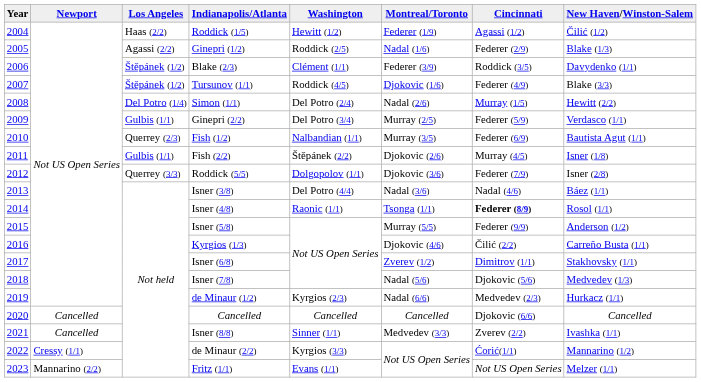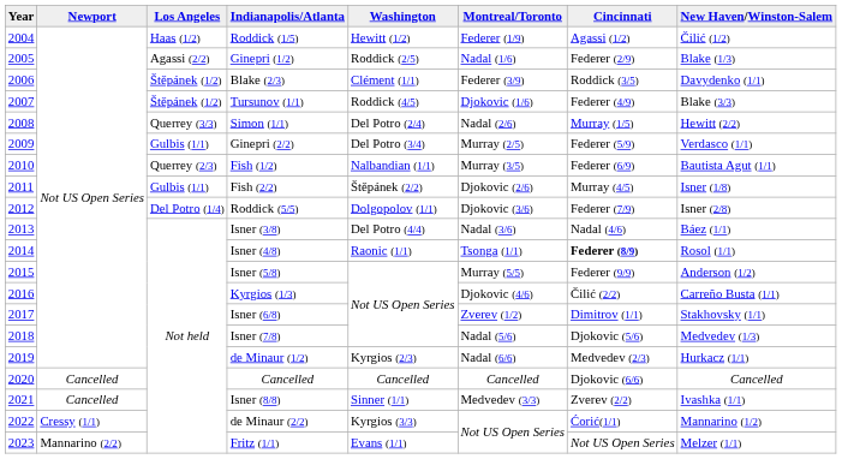 <table cellpadding=3 cellspacing=0 border=1 style="font-size: 95%; border: #aaa solid 1px; border-collapse:collapse">
 <tr bgcolor=efefef>
 <th>Year</th>
 <th><a href='#'>Newport</a></th>
 <th><a href='#'>Los Angeles</a></th>
 <th><a href='#'>Indianapolis/Atlanta</a></th>
 <th><a href='#'>Washington</a></th>
 <th><a href='#'>Montreal/Toronto</a></th>
 <th><a href='#'>Cincinnati</a></th>
 <th><a href='#'>New Haven</a>/<a href='#'>Winston-Salem</a></th>
 </tr>
 <tr>
 <td><a href='#'>2004</a></td>
 <td rowspan="16" align="center"><em>Not US Open Series</em></td>
-<td> Haas <small>(<a href='#'>2/2</a>)</small></td>
+<td> <a href='#'>Haas</a> <small>(<a href='#'>1/2</a>)</small></td>
 <td> <a href='#'>Roddick</a> <small>(<a href='#'>1/5</a>)</small></td>
 <td> <a href='#'>Hewitt</a> <small>(<a href='#'>1/2</a>)</small></td>
 <td> <a href='#'>Federer</a> <small>(<a href='#'>1/9</a>)</small></td>
 <td> <a href='#'>Agassi</a> <small>(<a href='#'>1/2</a>)</small></td>
 <td> <a href='#'>Čilić</a> <small>(<a href='#'>1/2</a>)</small></td>
 </tr>
 <tr>
 <td><a href='#'>2005</a></td>
 <td> Agassi <small>(<a href='#'>2/2</a>)</small></td>
 <td> <a href='#'>Ginepri</a> <small>(<a href='#'>1/2</a>)</small></td>
 <td> Roddick <small>(<a href='#'>2/5</a>)</small></td>
 <td> <a href='#'>Nadal</a> <small>(<a href='#'>1/6</a>)</small></td>
 <td> Federer <small>(<a href='#'>2/9</a>)</small></td>
 <td> <a href='#'>Blake</a> <small>(<a href='#'>1/3</a>)</small></td>
 </tr>
 <tr>
 <td><a href='#'>2006</a></td>
 <td> <a href='#'>Štěpánek</a> <small>(<a href='#'>1/2</a>)</small></td>
 <td> Blake <small>(<a href='#'>2/3</a>)</small></td>
 <td> <a href='#'>Clément</a> <small>(<a href='#'>1/1</a>)</small></td>
 <td> Federer <small>(<a href='#'>3/9</a>)</small></td>
 <td> Roddick <small>(<a href='#'>3/5</a>)</small></td>
 <td> <a href='#'>Davydenko</a> <small>(<a href='#'>1/1</a>)</small></td>
 </tr>
 <tr>
 <td><a href='#'>2007</a></td>
 <td> <a href='#'>Štěpánek</a> <small>(<a href='#'>1/2</a>)</small></td>
 <td> <a href='#'>Tursunov</a> <small>(<a href='#'>1/1</a>)</small></td>
 <td> Roddick <small>(<a href='#'>4/5</a>)</small></td>
 <td> <a href='#'>Djokovic</a> <small>(<a href='#'>1/6</a>)</small></td>
 <td> Federer <small>(<a href='#'>4/9</a>)</small></td>
 <td> Blake <small>(<a href='#'>3/3</a>)</small></td>
 </tr>
 <tr>
 <td><a href='#'>2008</a></td>
-<td> <a href='#'>Del Potro</a> <small>(<a href='#'>1/4</a>)</small></td>
+<td> Querrey <small>(<a href='#'>3/3</a>)</small></td>
 <td> <a href='#'>Simon</a> <small>(<a href='#'>1/1</a>)</small></td>
 <td> Del Potro <small>(<a href='#'>2/4</a>)</small></td>
 <td> Nadal <small>(<a href='#'>2/6</a>)</small></td>
 <td> <a href='#'>Murray</a> <small>(<a href='#'>1/5</a>)</small></td>
 <td> <a href='#'>Hewitt</a> <small>(<a href='#'>2/2</a>)</small></td>
 </tr>
 <tr>
 <td><a href='#'>2009</a></td>
 <td> <a href='#'>Gulbis</a> <small>(<a href='#'>1/1</a>)</small></td>
 <td> Ginepri <small>(<a href='#'>2/2</a>)</small></td>
 <td> Del Potro <small>(<a href='#'>3/4</a>)</small></td>
 <td> Murray <small>(<a href='#'>2/5</a>)</small></td>
 <td> Federer <small>(<a href='#'>5/9</a>)</small></td>
 <td> <a href='#'>Verdasco</a> <small>(<a href='#'>1/1</a>)</small></td>
 </tr>
 <tr>
 <td><a href='#'>2010</a></td>
 <td> Querrey <small>(<a href='#'>2/3</a>)</small></td>
 <td> <a href='#'>Fish</a> <small>(<a href='#'>1/2</a>)</small></td>
 <td> <a href='#'>Nalbandian</a> <small>(<a href='#'>1/1</a>)</small></td>
 <td> Murray <small>(<a href='#'>3/5</a>)</small></td>
 <td> Federer <small>(<a href='#'>6/9</a>)</small></td>
 <td> <a href='#'>Bautista Agut</a> <small>(<a href='#'>1/1</a>)</small></td>
 </tr>
 <tr>
 <td><a href='#'>2011</a></td>
 <td> <a href='#'>Gulbis</a> <small>(<a href='#'>1/1</a>)</small></td>
 <td> Fish <small>(<a href='#'>2/2</a>)</small></td>
 <td> Štěpánek <small>(<a href='#'>2/2</a>)</small></td>
 <td> Djokovic <small>(<a href='#'>2/6</a>)</small></td>
 <td> Murray <small>(<a href='#'>4/5</a>)</small></td>
 <td> <a href='#'>Isner</a> <small>(<a href='#'>1/8</a>)</small></td>
 </tr>
 <tr>
 <td><a href='#'>2012</a></td>
-<td> Querrey <small>(<a href='#'>3/3</a>)</small></td>
+<td> <a href='#'>Del Potro</a> <small>(<a href='#'>1/4</a>)</small></td>
 <td> Roddick <small>(<a href='#'>5/5</a>)</small></td>
 <td> <a href='#'>Dolgopolov</a> <small>(<a href='#'>1/1</a>)</small></td>
 <td> Djokovic <small>(<a href='#'>3/6</a>)</small></td>
 <td> Federer <small>(<a href='#'>7/9</a>)</small></td>
 <td> Isner <small>(<a href='#'>2/8</a>)</small></td>
 </tr>
 <tr>
 <td><a href='#'>2013</a></td>
 <td rowspan=11 align="center"><em>Not held</em></td>
 <td> Isner <small>(<a href='#'>3/8</a>)</small></td>
 <td> Del Potro <small>(<a href='#'>4/4</a>)</small></td>
 <td> Nadal <small>(<a href='#'>3/6</a>)</small></td>
 <td> Nadal <small>(<a href='#'>4/6</a>)</small></td>
 <td> <a href='#'>Báez</a> <small>(<a href='#'>1/1</a>)</small></td>
 </tr>
 <tr>
 <td><a href='#'>2014</a></td>
 <td> Isner <small>(<a href='#'>4/8</a>)</small></td>
 <td> <a href='#'>Raonic</a> <small>(<a href='#'>1/1</a>)</small></td>
 <td> <a href='#'>Tsonga</a> <small>(<a href='#'>1/1</a>)</small></td>
 <td><strong> Federer <small>(<a href='#'>8/9</a>)</small></strong></td>
 <td> <a href='#'>Rosol</a> <small>(<a href='#'>1/1</a>)</small></td>
 </tr>
 <tr>
 <td><a href='#'>2015</a></td>
 <td> Isner <small>(<a href='#'>5/8</a>)</small></td>
 <td rowspan=4 align="center"><em>Not US Open Series</em></td>
 <td> Murray <small>(<a href='#'>5/5</a>)</small></td>
 <td> Federer <small>(<a href='#'>9/9</a>)</small></td>
 <td> <a href='#'>Anderson</a> <small>(<a href='#'>1/2</a>)</small></td>
 </tr>
 <tr>
 <td><a href='#'>2016</a></td>
 <td> <a href='#'>Kyrgios</a> <small>(<a href='#'>1/3</a>)</small></td>
 <td> Djokovic <small>(<a href='#'>4/6</a>)</small></td>
 <td> Čilić <small>(<a href='#'>2/2</a>)</small></td>
 <td> <a href='#'>Carreño Busta</a> <small>(<a href='#'>1/1</a>)</small></td>
 </tr>
 <tr>
 <td><a href='#'>2017</a></td>
 <td> Isner <small>(<a href='#'>6/8</a>)</small></td>
 <td> <a href='#'>Zverev</a> <small>(<a href='#'>1/2</a>)</small></td>
 <td> <a href='#'>Dimitrov</a> <small>(<a href='#'>1/1</a>)</small></td>
 <td> <a href='#'>Stakhovsky</a> <small>(<a href='#'>1/1</a>)</small></td>
 </tr>
 <tr>
 <td><a href='#'>2018</a></td>
 <td> Isner <small>(<a href='#'>7/8</a>)</small></td>
 <td> Nadal <small>(<a href='#'>5/6</a>)</small></td>
 <td> Djokovic <small>(<a href='#'>5/6</a>)</small></td>
 <td> <a href='#'>Medvedev</a> <small>(<a href='#'>1/3</a>)</small></td>
 </tr>
 <tr>
 <td><a href='#'>2019</a></td>
 <td> <a href='#'>de Minaur</a> <small>(<a href='#'>1/2</a>)</small></td>
 <td> Kyrgios <small>(<a href='#'>2/3</a>)</small></td>
 <td> Nadal <small>(<a href='#'>6/6</a>)</small></td>
 <td> Medvedev <small>(<a href='#'>2/3</a>)</small></td>
 <td> <a href='#'>Hurkacz</a> <small>(<a href='#'>1/1</a>)</small></td>
 </tr>
 <tr>
 <td><a href='#'>2020</a></td>
 <td align="center"><em>Cancelled</em></td>
 <td align="center"><em>Cancelled</em></td>
 <td align="center"><em>Cancelled</em></td>
 <td align="center"><em>Cancelled</em></td>
 <td> Djokovic <small>(<a href='#'>6/6</a>)</small></td>
 <td align="center"><em>Cancelled</em></td>
 </tr>
 <tr>
 <td><a href='#'>2021</a></td>
 <td align="center"><em>Cancelled</em></td>
 <td> Isner <small>(<a href='#'>8/8</a>)</small></td>
 <td> <a href='#'>Sinner</a> <small>(<a href='#'>1/1</a>)</small></td>
 <td> Medvedev <small>(<a href='#'>3/3</a>)</small></td>
 <td> Zverev <small>(<a href='#'>2/2</a>)</small></td>
 <td> <a href='#'>Ivashka</a> <small>(<a href='#'>1/1</a>)</small></td>
 </tr>
 <tr>
 <td><a href='#'>2022</a></td>
 <td> <a href='#'>Cressy</a> <small>(<a href='#'>1/1</a>)</small></td>
 <td> de Minaur <small>(<a href='#'>2/2</a>)</small></td>
 <td> Kyrgios <small>(<a href='#'>3/3</a>)</small></td>
 <td rowspan="2" align="center"><em>Not US Open Series</em></td>
 <td> <a href='#'>Ćorić</a><small>(<a href='#'>1/1</a>)</small></td>
 <td> <a href='#'>Mannarino</a> <small>(<a href='#'>1/2</a>)</small></td>
 </tr>
 <tr>
 <td><a href='#'>2023</a></td>
 <td> Mannarino <small>(<a href='#'>2/2</a>)</small></td>
 <td> <a href='#'>Fritz</a> <small>(<a href='#'>1/1</a>)</small></td>
 <td> <a href='#'>Evans</a> <small>(<a href='#'>1/1</a>)</small></td>
 <td rowspan="1" align="center"><em>Not US Open Series</em></td>
 <td> <a href='#'>Melzer</a> <small>(<a href='#'>1/1</a>)</small></td>
 </tr>
 </table>
